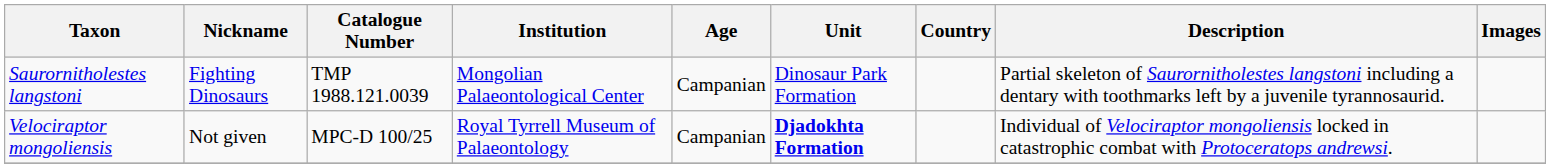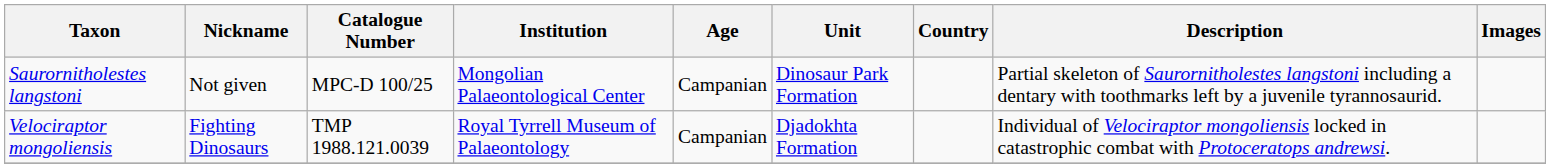 <table class="wikitable sortable" align="center" width="100%">
 <tr>
 <th>Taxon</th>
 <th>Nickname</th>
 <th>Catalogue Number</th>
 <th>Institution</th>
 <th>Age</th>
 <th>Unit</th>
 <th>Country</th>
 <th>Description</th>
 <th>Images</th>
 </tr>
 <tr>
 <td><em><a href='#'>Saurornitholestes langstoni</a></em></td>
-<td><a href='#'>Fighting Dinosaurs</a></td>
-<td>TMP 1988.121.0039</td>
+<td>Not given</td>
+<td>MPC-D 100/25</td>
 <td><a href='#'>Mongolian Palaeontological Center</a></td>
 <td>Campanian</td>
 <td><a href='#'>Dinosaur Park Formation</a></td>
 <td></td>
 <td>Partial skeleton of <em><a href='#'>Saurornitholestes langstoni</a></em> including a dentary with toothmarks left by a juvenile tyrannosaurid.</td>
 <td></td>
 </tr>
 <tr>
 <td><em><a href='#'>Velociraptor mongoliensis</a></em></td>
-<td>Not given</td>
-<td>MPC-D 100/25</td>
+<td><a href='#'>Fighting Dinosaurs</a></td>
+<td>TMP 1988.121.0039</td>
 <td><a href='#'>Royal Tyrrell Museum of Palaeontology</a></td>
 <td>Campanian</td>
-<td><strong><a href='#'>Djadokhta Formation</a></strong></td>
+<td><a href='#'>Djadokhta Formation</a></td>
 <td></td>
 <td>Individual of <em><a href='#'>Velociraptor mongoliensis</a></em> locked in catastrophic combat with <em><a href='#'>Protoceratops andrewsi</a></em>.</td>
 <td></td>
 </tr>
 <tr>
 </tr>
 </table>
